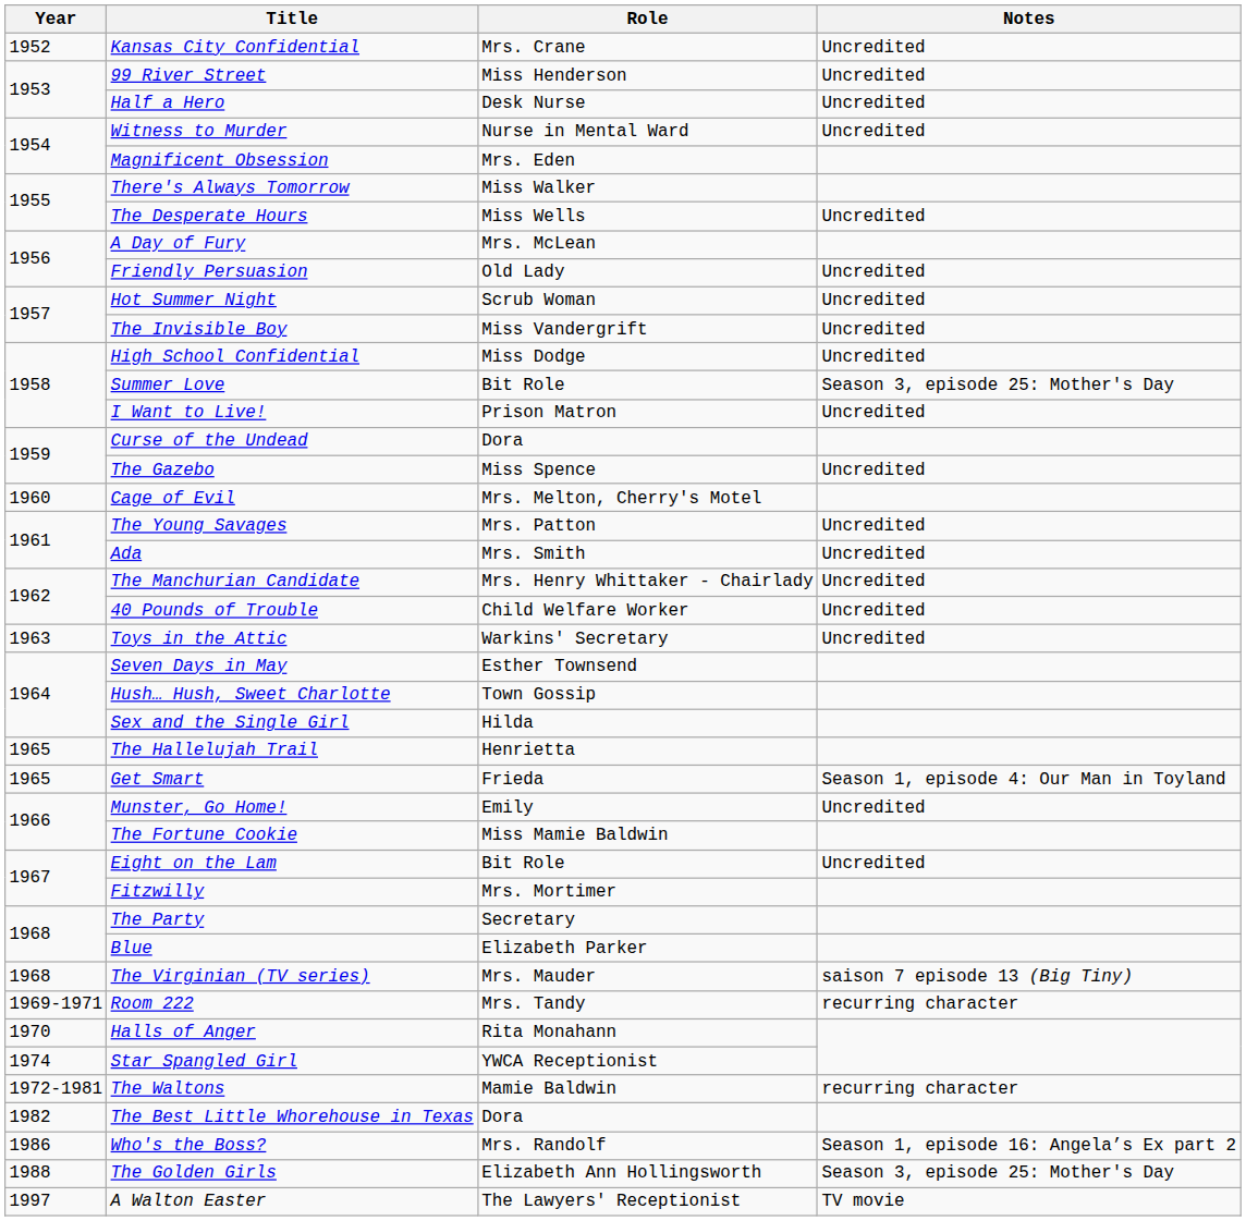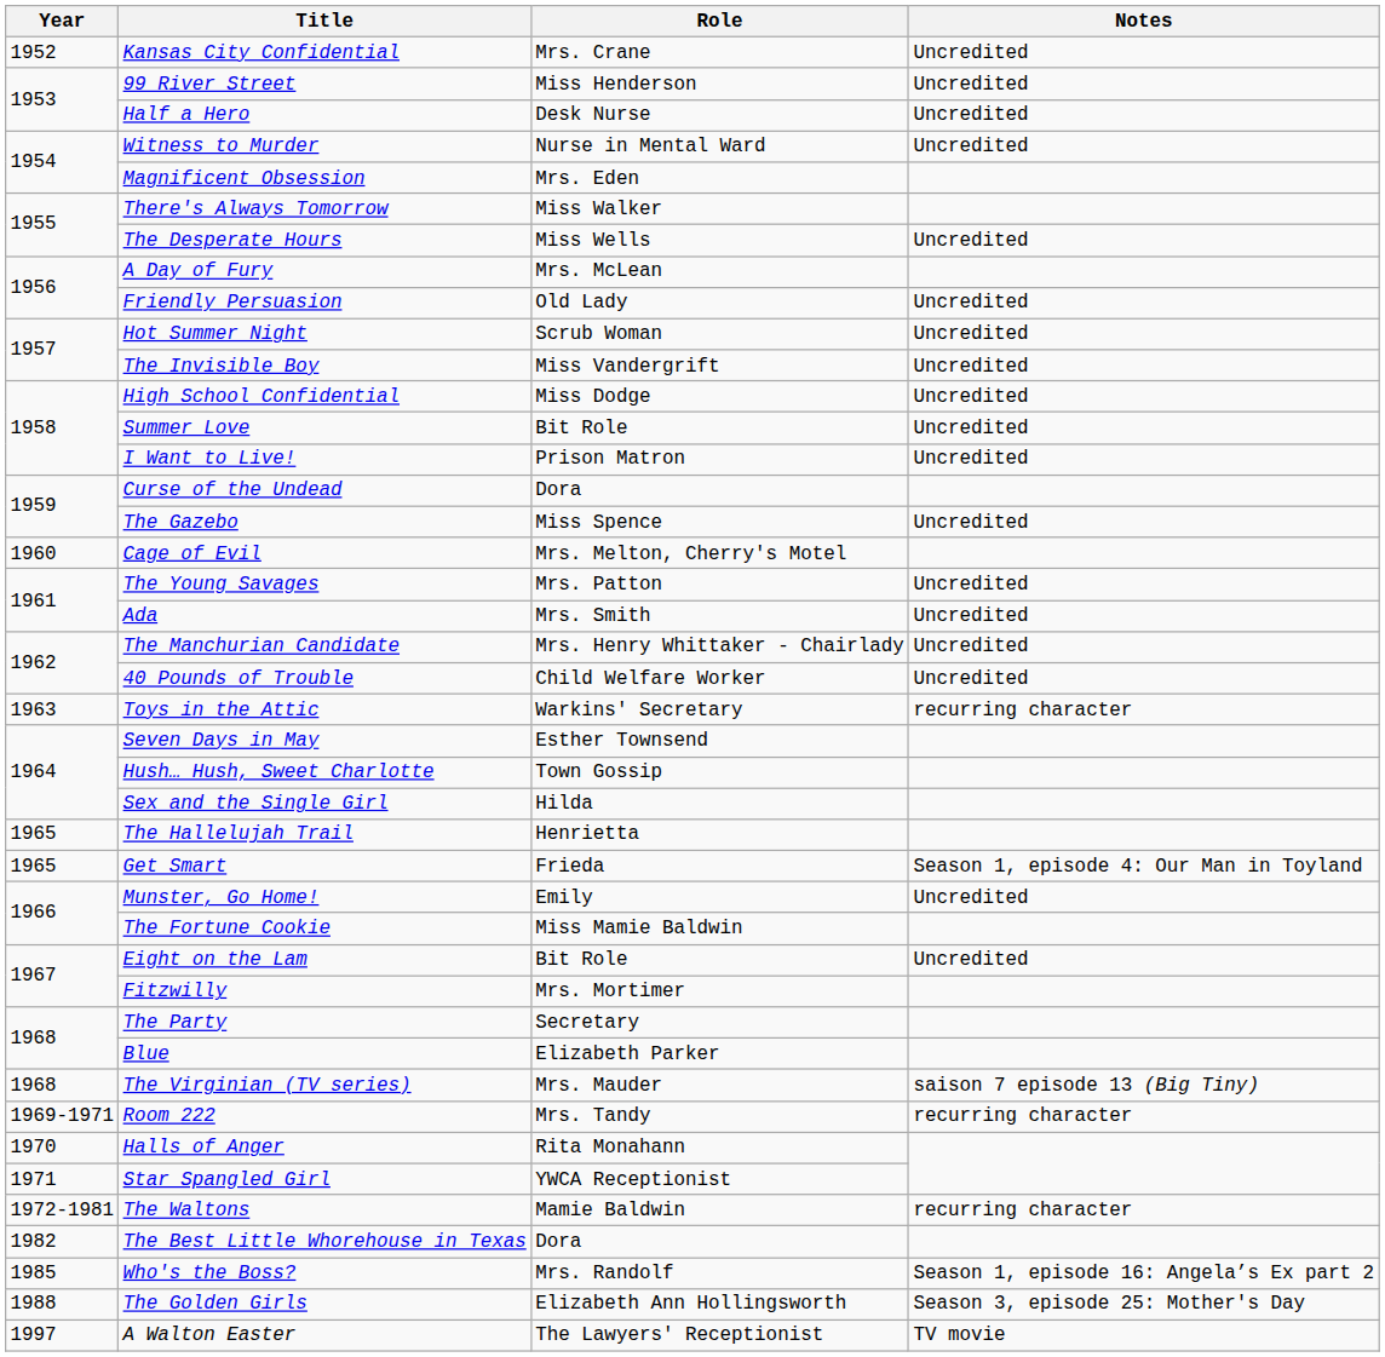 <table class="wikitable">
 <tr>
 <th>Year</th>
 <th>Title</th>
 <th>Role</th>
 <th>Notes</th>
 </tr>
 <tr>
 <td>1952</td>
 <td><em><a href='#'>Kansas City Confidential</a></em></td>
 <td>Mrs. Crane</td>
 <td>Uncredited</td>
 </tr>
 <tr>
 <td rowspan=2>1953</td>
 <td><em><a href='#'>99 River Street</a></em></td>
 <td>Miss Henderson</td>
 <td>Uncredited</td>
 </tr>
 <tr>
 <td><em><a href='#'>Half a Hero</a></em></td>
 <td>Desk Nurse</td>
 <td>Uncredited</td>
 </tr>
 <tr>
 <td rowspan=2>1954</td>
 <td><em><a href='#'>Witness to Murder</a></em></td>
 <td>Nurse in Mental Ward</td>
 <td>Uncredited</td>
 </tr>
 <tr>
 <td><em><a href='#'>Magnificent Obsession</a></em></td>
 <td>Mrs. Eden</td>
 <td></td>
 </tr>
 <tr>
 <td rowspan=2>1955</td>
 <td><em><a href='#'>There's Always Tomorrow</a></em></td>
 <td>Miss Walker</td>
 <td></td>
 </tr>
 <tr>
 <td><em><a href='#'>The Desperate Hours</a></em></td>
 <td>Miss Wells</td>
 <td>Uncredited</td>
 </tr>
 <tr>
 <td rowspan=2>1956</td>
 <td><em><a href='#'>A Day of Fury</a></em></td>
 <td>Mrs. McLean</td>
 <td></td>
 </tr>
 <tr>
 <td><em><a href='#'>Friendly Persuasion</a></em></td>
 <td>Old Lady</td>
 <td>Uncredited</td>
 </tr>
 <tr>
 <td rowspan=2>1957</td>
 <td><em><a href='#'>Hot Summer Night</a></em></td>
 <td>Scrub Woman</td>
 <td>Uncredited</td>
 </tr>
 <tr>
 <td><em><a href='#'>The Invisible Boy</a></em></td>
 <td>Miss Vandergrift</td>
 <td>Uncredited</td>
 </tr>
 <tr>
 <td rowspan=3>1958</td>
 <td><em><a href='#'>High School Confidential</a></em></td>
 <td>Miss Dodge</td>
 <td>Uncredited</td>
 </tr>
 <tr>
 <td><em><a href='#'>Summer Love</a></em></td>
 <td>Bit Role</td>
-<td>Season 3, episode 25: Mother's Day</td>
+<td>Uncredited</td>
 </tr>
 <tr>
 <td><em><a href='#'>I Want to Live!</a></em></td>
 <td>Prison Matron</td>
 <td>Uncredited</td>
 </tr>
 <tr>
 <td rowspan=2>1959</td>
 <td><em><a href='#'>Curse of the Undead</a></em></td>
 <td>Dora</td>
 <td></td>
 </tr>
 <tr>
 <td><em><a href='#'>The Gazebo</a></em></td>
 <td>Miss Spence</td>
 <td>Uncredited</td>
 </tr>
 <tr>
 <td>1960</td>
 <td><em><a href='#'>Cage of Evil</a></em></td>
 <td>Mrs. Melton, Cherry's Motel</td>
 <td></td>
 </tr>
 <tr>
 <td rowspan=2>1961</td>
 <td><em><a href='#'>The Young Savages</a></em></td>
 <td>Mrs. Patton</td>
 <td>Uncredited</td>
 </tr>
 <tr>
 <td><em><a href='#'>Ada</a></em></td>
 <td>Mrs. Smith</td>
 <td>Uncredited</td>
 </tr>
 <tr>
 <td rowspan=2>1962</td>
 <td><em><a href='#'>The Manchurian Candidate</a></em></td>
 <td>Mrs. Henry Whittaker - Chairlady</td>
 <td>Uncredited</td>
 </tr>
 <tr>
 <td><em><a href='#'>40 Pounds of Trouble</a></em></td>
 <td>Child Welfare Worker</td>
 <td>Uncredited</td>
 </tr>
 <tr>
 <td>1963</td>
 <td><em><a href='#'>Toys in the Attic</a></em></td>
 <td>Warkins' Secretary</td>
-<td>Uncredited</td>
+<td>recurring character</td>
 </tr>
 <tr>
 <td rowspan=3>1964</td>
 <td><em><a href='#'>Seven Days in May</a></em></td>
 <td>Esther Townsend</td>
 <td></td>
 </tr>
 <tr>
 <td><em><a href='#'>Hush… Hush, Sweet Charlotte</a></em></td>
 <td>Town Gossip</td>
 <td></td>
 </tr>
 <tr>
 <td><em><a href='#'>Sex and the Single Girl</a></em></td>
 <td>Hilda</td>
 <td></td>
 </tr>
 <tr>
 <td>1965</td>
 <td><em><a href='#'>The Hallelujah Trail</a></em></td>
 <td>Henrietta</td>
 <td></td>
 </tr>
 <tr>
 <td>1965</td>
 <td><em><a href='#'>Get Smart</a></em></td>
 <td>Frieda</td>
 <td>Season 1, episode 4: Our Man in Toyland</td>
 </tr>
 <tr>
 <td rowspan=2>1966</td>
 <td><em><a href='#'>Munster, Go Home!</a></em></td>
 <td>Emily</td>
 <td>Uncredited</td>
 </tr>
 <tr>
 <td><em><a href='#'>The Fortune Cookie</a></em></td>
 <td>Miss Mamie Baldwin</td>
 <td></td>
 </tr>
 <tr>
 <td rowspan=2>1967</td>
 <td><em><a href='#'>Eight on the Lam</a></em></td>
 <td>Bit Role</td>
 <td>Uncredited</td>
 </tr>
 <tr>
 <td><em><a href='#'>Fitzwilly</a></em></td>
 <td>Mrs. Mortimer</td>
 <td></td>
 </tr>
 <tr>
 <td rowspan=2>1968</td>
 <td><em><a href='#'>The Party</a></em></td>
 <td>Secretary</td>
 <td></td>
 </tr>
 <tr>
 <td><em><a href='#'>Blue</a></em></td>
 <td>Elizabeth Parker</td>
 <td></td>
 </tr>
 <tr>
 <td>1968</td>
 <td><em><a href='#'>The Virginian (TV series)</a></em></td>
 <td>Mrs. Mauder</td>
 <td>saison 7 episode 13 <em>(Big Tiny)</em></td>
 </tr>
 <tr>
 <td>1969-1971</td>
 <td><em><a href='#'>Room 222</a></em></td>
 <td>Mrs. Tandy</td>
 <td>recurring character</td>
 </tr>
 <tr>
 <td>1970</td>
 <td><em><a href='#'>Halls of Anger</a></em></td>
 <td>Rita Monahann</td>
 </tr>
 <tr>
-<td>1974</td>
+<td>1971</td>
 <td><em><a href='#'>Star Spangled Girl</a></em></td>
 <td>YWCA Receptionist</td>
 </tr>
 <tr>
 <td>1972-1981</td>
 <td><em><a href='#'>The Waltons</a></em></td>
 <td>Mamie Baldwin</td>
 <td>recurring character</td>
 </tr>
 <tr>
 <td>1982</td>
 <td><em><a href='#'>The Best Little Whorehouse in Texas</a></em></td>
 <td>Dora</td>
 </tr>
 <tr>
-<td>1986</td>
+<td>1985</td>
 <td><em><a href='#'>Who's the Boss?</a></em></td>
 <td>Mrs. Randolf</td>
 <td>Season 1, episode 16: Angela’s Ex part 2</td>
 </tr>
 <tr>
 <td>1988</td>
 <td><em><a href='#'>The Golden Girls</a></em></td>
 <td>Elizabeth Ann Hollingsworth</td>
 <td>Season 3, episode 25: Mother's Day</td>
 </tr>
 <tr>
 <td>1997</td>
 <td><em>A Walton Easter</em></td>
 <td>The Lawyers' Receptionist</td>
 <td>TV movie</td>
 </tr>
 </table>
